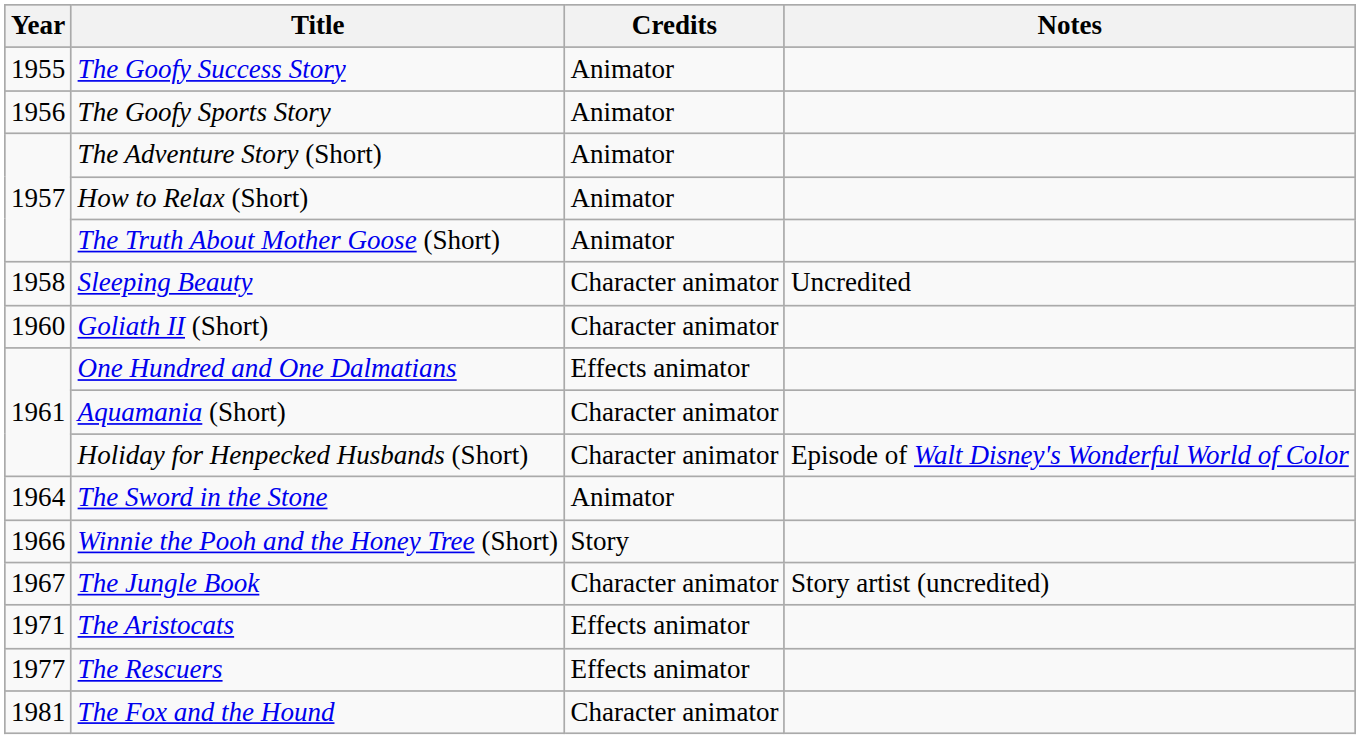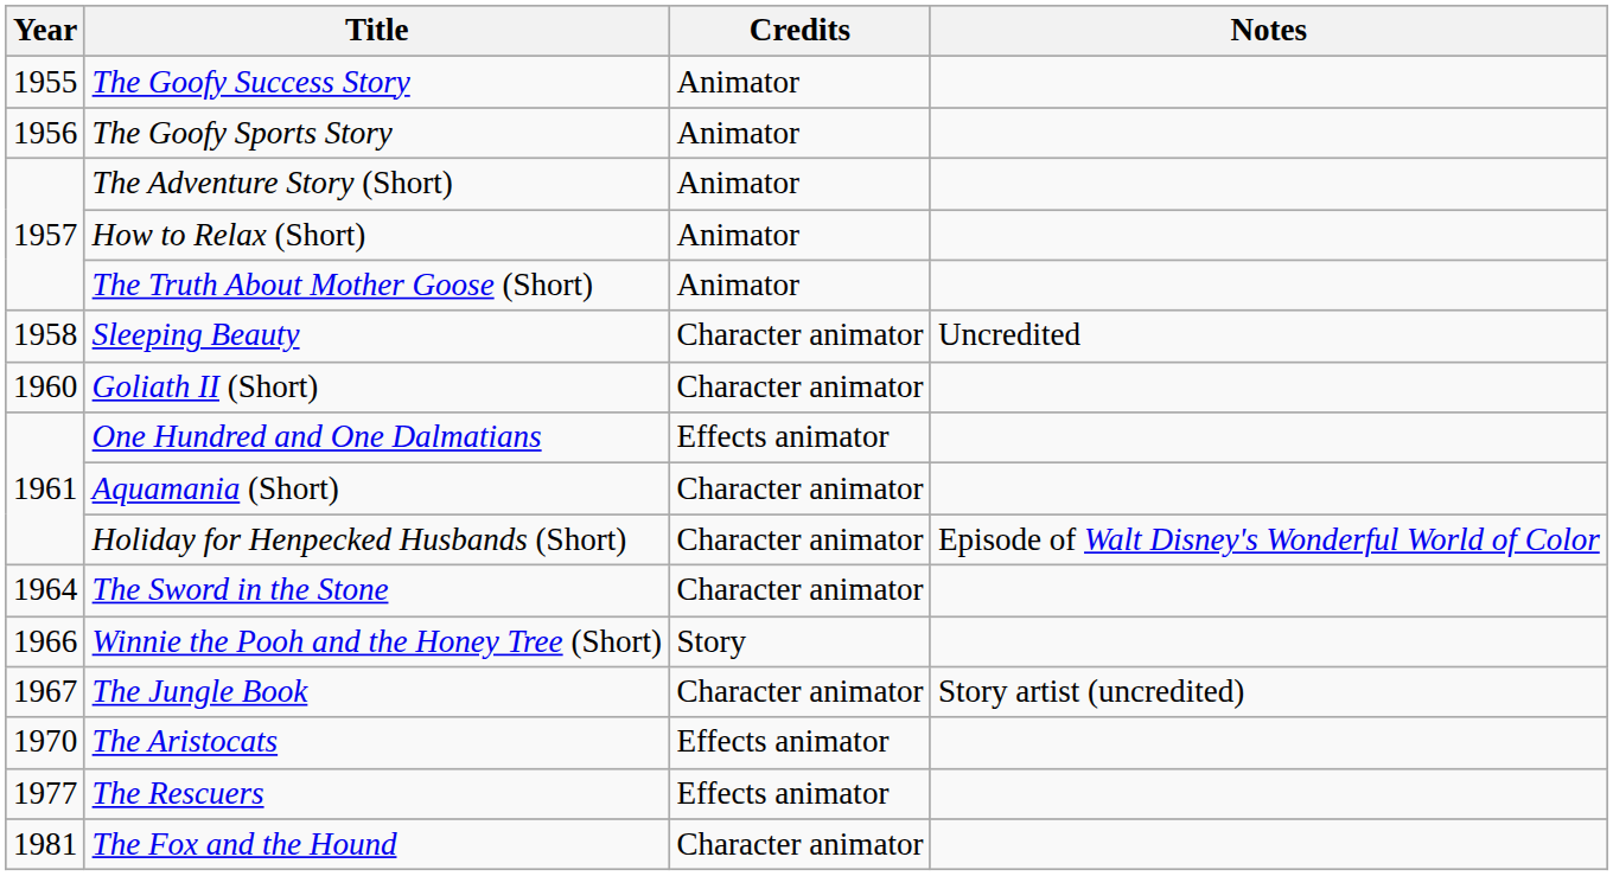 <table class="wikitable sortable">
 <tr>
 <th>Year</th>
 <th>Title</th>
 <th>Credits</th>
 <th>Notes</th>
 </tr>
 <tr>
 <td>1955</td>
 <td><em><a href='#'>The Goofy Success Story</a></em></td>
 <td>Animator</td>
 <td></td>
 </tr>
 <tr>
 <td>1956</td>
 <td><em>The Goofy Sports Story</em></td>
 <td>Animator</td>
 <td></td>
 </tr>
 <tr>
 <td rowspan="3">1957</td>
 <td><em>The Adventure Story</em> (Short)</td>
 <td>Animator</td>
 <td></td>
 </tr>
 <tr>
 <td><em>How to Relax</em> (Short)</td>
 <td>Animator</td>
 <td></td>
 </tr>
 <tr>
 <td><em><a href='#'>The Truth About Mother Goose</a></em> (Short)</td>
 <td>Animator</td>
 <td></td>
 </tr>
 <tr>
 <td>1958</td>
 <td><em><a href='#'>Sleeping Beauty</a></em></td>
 <td>Character animator</td>
 <td>Uncredited</td>
 </tr>
 <tr>
 <td>1960</td>
 <td><em><a href='#'>Goliath II</a></em> (Short)</td>
 <td>Character animator</td>
 <td></td>
 </tr>
 <tr>
 <td rowspan="3">1961</td>
 <td><em><a href='#'>One Hundred and One Dalmatians</a></em></td>
 <td>Effects animator</td>
 <td></td>
 </tr>
 <tr>
 <td><em><a href='#'>Aquamania</a></em> (Short)</td>
 <td>Character animator</td>
 <td></td>
 </tr>
 <tr>
 <td><em>Holiday for Henpecked Husbands</em> (Short)</td>
 <td>Character animator</td>
 <td>Episode of <em><a href='#'>Walt Disney's Wonderful World of Color</a></em></td>
 </tr>
 <tr>
 <td>1964</td>
 <td><em><a href='#'>The Sword in the Stone</a></em></td>
-<td>Animator</td>
+<td>Character animator</td>
 <td></td>
 </tr>
 <tr>
 <td>1966</td>
 <td><em><a href='#'>Winnie the Pooh and the Honey Tree</a></em> (Short)</td>
 <td>Story</td>
 <td></td>
 </tr>
 <tr>
 <td>1967</td>
 <td><em><a href='#'>The Jungle Book</a></em></td>
 <td>Character animator</td>
 <td>Story artist (uncredited)</td>
 </tr>
 <tr>
-<td>1971</td>
+<td>1970</td>
 <td><em><a href='#'>The Aristocats</a></em></td>
 <td>Effects animator</td>
 <td></td>
 </tr>
 <tr>
 <td>1977</td>
 <td><em><a href='#'>The Rescuers</a></em></td>
 <td>Effects animator</td>
 <td></td>
 </tr>
 <tr>
 <td>1981</td>
 <td><em><a href='#'>The Fox and the Hound</a></em></td>
 <td>Character animator</td>
 <td></td>
 </tr>
 </table>
